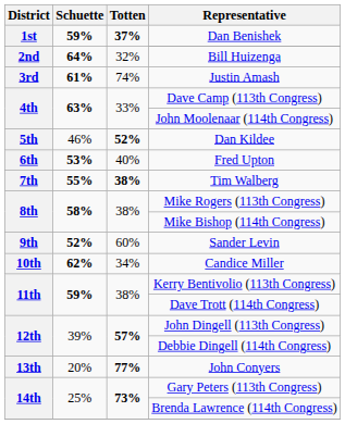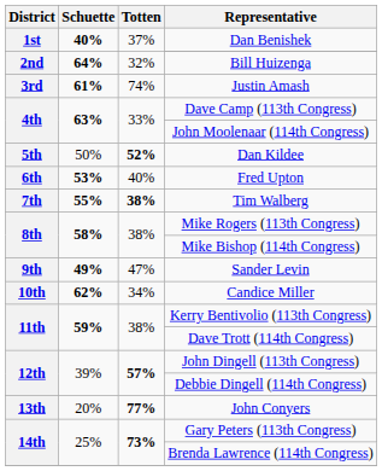 <table class=wikitable>
 <tr>
 <th>District</th>
 <th>Schuette</th>
 <th>Totten</th>
 <th>Representative</th>
 </tr>
 <tr align=center>
 <th><a href='#'>1st</a></th>
-<td><strong>59%</strong></td>
-<td><strong>37%</strong></td>
+<td><strong>40%</strong></td>
+<td>37%</td>
 <td><a href='#'>Dan Benishek</a></td>
 </tr>
 <tr align=center>
 <th rowspan=2 ><a href='#'>2nd</a></th>
 <td rowspan=2><strong>64%</strong></td>
 <td rowspan=2>32%</td>
 </tr>
 <tr align=center>
 <td><a href='#'>Bill Huizenga</a></td>
 </tr>
 <tr align=center>
 <th><a href='#'>3rd</a></th>
 <td><strong>61%</strong></td>
 <td>74%</td>
 <td><a href='#'>Justin Amash</a></td>
 </tr>
 <tr align=center>
 <th rowspan=2 ><a href='#'>4th</a></th>
 <td rowspan=2><strong>63%</strong></td>
 <td rowspan=2>33%</td>
 <td><a href='#'>Dave Camp</a> (<a href='#'>113th Congress</a>)</td>
 </tr>
 <tr align=center>
 <td><a href='#'>John Moolenaar</a> (<a href='#'>114th Congress</a>)</td>
 </tr>
 <tr align=center>
 <th><a href='#'>5th</a></th>
-<td>46%</td>
+<td>50%</td>
 <td><strong>52%</strong></td>
 <td><a href='#'>Dan Kildee</a></td>
 </tr>
 <tr align=center>
 <th><a href='#'>6th</a></th>
 <td><strong>53%</strong></td>
 <td>40%</td>
 <td><a href='#'>Fred Upton</a></td>
 </tr>
 <tr align=center>
 <th><a href='#'>7th</a></th>
 <td><strong>55%</strong></td>
 <td><strong>38%</strong></td>
 <td><a href='#'>Tim Walberg</a></td>
 </tr>
 <tr align=center>
 <th rowspan=2 ><a href='#'>8th</a></th>
 <td rowspan=2><strong>58%</strong></td>
 <td rowspan=2>38%</td>
 <td><a href='#'>Mike Rogers</a> (<a href='#'>113th Congress</a>)</td>
 </tr>
 <tr align=center>
 <td><a href='#'>Mike Bishop</a> (<a href='#'>114th Congress</a>)</td>
 </tr>
 <tr align=center>
 <th><a href='#'>9th</a></th>
-<td><strong>52%</strong></td>
-<td>60%</td>
+<td><strong>49%</strong></td>
+<td>47%</td>
 <td><a href='#'>Sander Levin</a></td>
 </tr>
 <tr align=center>
 <th><a href='#'>10th</a></th>
 <td><strong>62%</strong></td>
 <td>34%</td>
 <td><a href='#'>Candice Miller</a></td>
 </tr>
 <tr align=center>
 <th rowspan=2 ><a href='#'>11th</a></th>
 <td rowspan=2><strong>59%</strong></td>
 <td rowspan=2>38%</td>
 <td><a href='#'>Kerry Bentivolio</a> (<a href='#'>113th Congress</a>)</td>
 </tr>
 <tr align=center>
 <td><a href='#'>Dave Trott</a> (<a href='#'>114th Congress</a>)</td>
 </tr>
 <tr align=center>
 <th rowspan=2 ><a href='#'>12th</a></th>
 <td rowspan=2>39%</td>
 <td rowspan=2><strong>57%</strong></td>
 <td><a href='#'>John Dingell</a> (<a href='#'>113th Congress</a>)</td>
 </tr>
 <tr align=center>
 <td><a href='#'>Debbie Dingell</a> (<a href='#'>114th Congress</a>)</td>
 </tr>
 <tr align=center>
 <th><a href='#'>13th</a></th>
 <td>20%</td>
 <td><strong>77%</strong></td>
 <td><a href='#'>John Conyers</a></td>
 </tr>
 <tr align=center>
 <th rowspan=2 ><a href='#'>14th</a></th>
 <td rowspan=2>25%</td>
 <td rowspan=2><strong>73%</strong></td>
 <td><a href='#'>Gary Peters</a> (<a href='#'>113th Congress</a>)</td>
 </tr>
 <tr align=center>
 <td><a href='#'>Brenda Lawrence</a> (<a href='#'>114th Congress</a>)</td>
 </tr>
 <tr align=center>
 </tr>
 </table>
